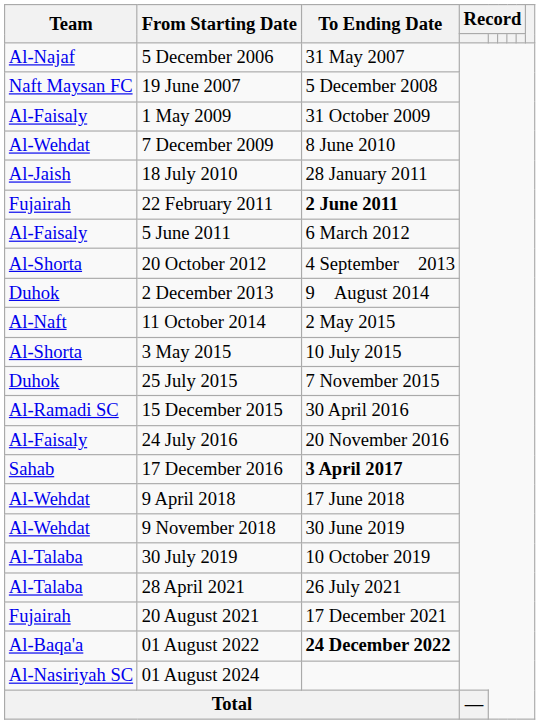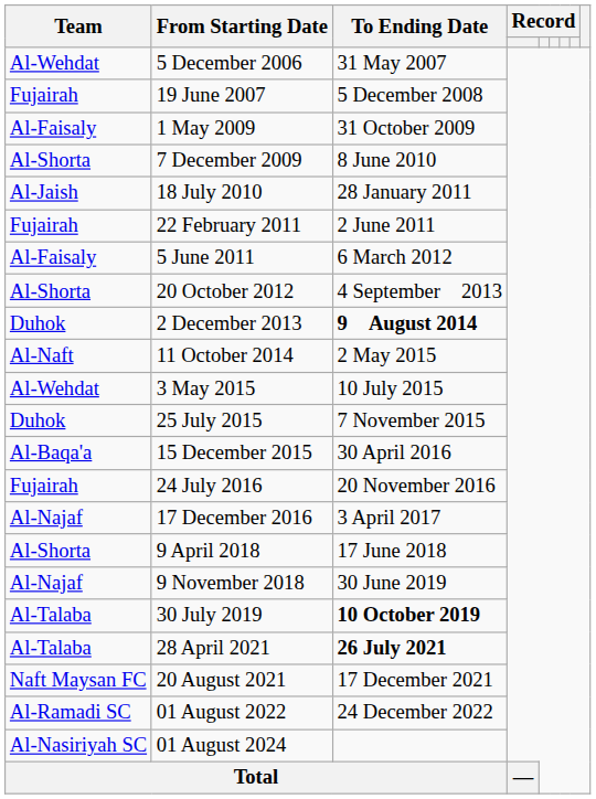 <table class=wikitable style=text-align:center>
 <tr>
 <th rowspan=2>Team</th>
 <th rowspan=2>From Starting Date</th>
 <th rowspan=2>To Ending Date</th>
 <th colspan=5>Record</th>
 <th rowspan=2></th>
 </tr>
 <tr>
 <th></th>
 <th></th>
 <th></th>
 <th></th>
 <th></th>
 </tr>
 <tr>
-<td align=left><a href='#'>Al-Najaf</a></td>
+<td align=left><a href='#'>Al-Wehdat</a></td>
 <td align=left>5 December 2006</td>
 <td align=left>31 May 2007<br></td>
 </tr>
 <tr>
-<td align=left><a href='#'>Naft Maysan FC</a></td>
+<td align=left><a href='#'>Fujairah</a></td>
 <td align=left>19 June 2007</td>
 <td align=left>5 December 2008<br></td>
 </tr>
 <tr>
 <td align=left><a href='#'>Al-Faisaly</a></td>
 <td align=left>1 May 2009</td>
 <td align=left>31 October 2009<br></td>
 </tr>
 <tr>
-<td align=left><a href='#'>Al-Wehdat</a></td>
+<td align=left><a href='#'>Al-Shorta</a></td>
 <td align=left>7 December 2009</td>
 <td align=left>8 June 2010<br></td>
 </tr>
 <tr>
 <td align=left><a href='#'>Al-Jaish</a></td>
 <td align=left>18 July 2010</td>
 <td align=left>28 January 2011<br></td>
 </tr>
 <tr>
 <td align=left><a href='#'>Fujairah</a></td>
 <td align=left>22 February 2011</td>
-<td align=left><strong>2 June 2011<br></strong></td>
+<td align=left>2 June 2011<br></td>
 </tr>
 <tr>
 <td align=left><a href='#'>Al-Faisaly</a></td>
 <td align=left>5 June 2011</td>
 <td align=left>6 March 2012<br></td>
 </tr>
 <tr>
 <td align=left><a href='#'>Al-Shorta</a></td>
 <td align=left>20 October 2012</td>
 <td align=left>4 September ِ2013<br></td>
 </tr>
 <tr>
 <td align=left><a href='#'>Duhok</a></td>
 <td align=left>2 December 2013</td>
-<td align=left>9 ِAugust 2014<br></td>
+<td align=left><strong>9 ِAugust 2014<br></strong></td>
 </tr>
 <tr>
 <td align=left><a href='#'>Al-Naft</a></td>
 <td align=left>11 October 2014</td>
 <td align=left>2 May 2015<br></td>
 </tr>
 <tr>
-<td align=left><a href='#'>Al-Shorta</a></td>
+<td align=left><a href='#'>Al-Wehdat</a></td>
 <td align=left>3 May 2015</td>
 <td align=left>10 July 2015<br></td>
 </tr>
 <tr>
 <td align=left><a href='#'>Duhok</a></td>
 <td align=left>25 July 2015</td>
 <td align=left>7 November 2015<br></td>
 </tr>
 <tr>
-<td align=left><a href='#'>Al-Ramadi SC</a></td>
+<td align=left><a href='#'>Al-Baqa'a</a></td>
 <td align=left>15 December 2015</td>
 <td align=left>30 April 2016<br></td>
 </tr>
 <tr>
-<td align=left><a href='#'>Al-Faisaly</a></td>
+<td align=left><a href='#'>Fujairah</a></td>
 <td align=left>24 July 2016</td>
 <td align=left>20 November 2016<br></td>
 </tr>
 <tr>
-<td align=left><a href='#'>Sahab</a></td>
+<td align=left><a href='#'>Al-Najaf</a></td>
 <td align=left>17 December 2016</td>
-<td align=left><strong>3 April 2017<br></strong></td>
+<td align=left>3 April 2017<br></td>
 </tr>
 <tr>
-<td align=left><a href='#'>Al-Wehdat</a></td>
+<td align=left><a href='#'>Al-Shorta</a></td>
 <td align=left>9 April 2018</td>
 <td align=left>17 June 2018<br></td>
 </tr>
 <tr>
-<td align=left><a href='#'>Al-Wehdat</a></td>
+<td align=left><a href='#'>Al-Najaf</a></td>
 <td align=left>9 November 2018</td>
 <td align=left>30 June 2019<br></td>
 </tr>
 <tr>
 <td align=left><a href='#'>Al-Talaba</a></td>
 <td align=left>30 July 2019</td>
-<td align=left>10 October 2019<br></td>
+<td align=left><strong>10 October 2019<br></strong></td>
 </tr>
 <tr>
 <td align=left><a href='#'>Al-Talaba</a></td>
 <td align=left>28 April 2021</td>
-<td align=left>26 July 2021<br></td>
+<td align=left><strong>26 July 2021<br></strong></td>
 </tr>
 <tr>
-<td align=left><a href='#'>Fujairah</a></td>
+<td align=left><a href='#'>Naft Maysan FC</a></td>
 <td align=left>20 August 2021</td>
 <td align=left>17 December 2021<br></td>
 </tr>
 <tr>
-<td align=left><a href='#'>Al-Baqa'a</a></td>
+<td align=left><a href='#'>Al-Ramadi SC</a></td>
 <td align=left>01 August 2022</td>
-<td align=left><strong>24 December 2022<br></strong></td>
+<td align=left>24 December 2022<br></td>
 </tr>
 <tr>
 <td align=left><a href='#'>Al-Nasiriyah SC</a></td>
 <td align=left>01 August 2024</td>
 <td align=left><br></td>
 </tr>
 <tr>
 <th colspan=3>Total<br></th>
 <th>—</th>
 </tr>
 </table>
